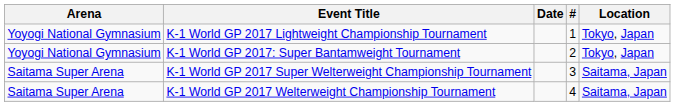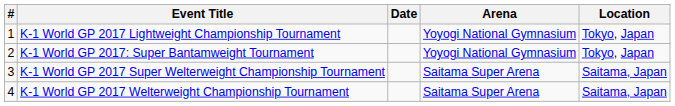 <table class="sortable wikitable succession-box" style="margin:1.0em auto; font-size:90%;">
 <tr>
-<th scope="col">Arena</th>
+<th scope="col">#</th>
 <th scope="col">Event Title</th>
 <th scope="col">Date</th>
-<th scope="col">#</th>
+<th scope="col">Arena</th>
 <th scope="col">Location</th>
 </tr>
 <tr>
-<td><a href='#'>Yoyogi National Gymnasium</a></td>
+<td align=center>1</td>
 <td><a href='#'>K-1 World GP 2017 Lightweight Championship Tournament</a></td>
 <td></td>
-<td align=center>1</td>
+<td><a href='#'>Yoyogi National Gymnasium</a></td>
 <td> <a href='#'>Tokyo</a>, <a href='#'>Japan</a></td>
 </tr>
 <tr>
-<td><a href='#'>Yoyogi National Gymnasium</a></td>
+<td align=center>2</td>
 <td><a href='#'>K-1 World GP 2017: Super Bantamweight Tournament</a></td>
 <td></td>
-<td align=center>2</td>
+<td><a href='#'>Yoyogi National Gymnasium</a></td>
 <td> <a href='#'>Tokyo</a>, <a href='#'>Japan</a></td>
 </tr>
 <tr>
-<td><a href='#'>Saitama Super Arena</a></td>
+<td align=center>3</td>
 <td><a href='#'>K-1 World GP 2017 Super Welterweight Championship Tournament</a></td>
 <td></td>
-<td align=center>3</td>
+<td><a href='#'>Saitama Super Arena</a></td>
 <td> <a href='#'>Saitama, Japan</a></td>
 </tr>
 <tr>
-<td><a href='#'>Saitama Super Arena</a></td>
+<td align=center>4</td>
 <td><a href='#'>K-1 World GP 2017 Welterweight Championship Tournament</a></td>
 <td></td>
-<td align=center>4</td>
+<td><a href='#'>Saitama Super Arena</a></td>
 <td> <a href='#'>Saitama, Japan</a></td>
 </tr>
 </table>
